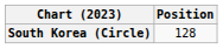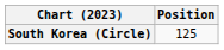 <table class="wikitable plainrowheaders" style="text-align:center">
 <tr>
 <th scope="col">Chart (2023)</th>
 <th scope="col">Position</th>
 </tr>
 <tr>
 <th scope="row">South Korea (Circle)</th>
-<td>128</td>
+<td>125</td>
 </tr>
 </table>
